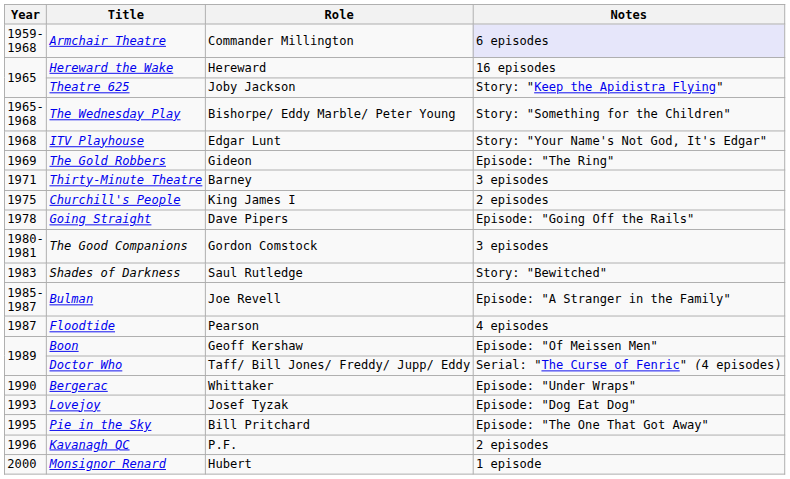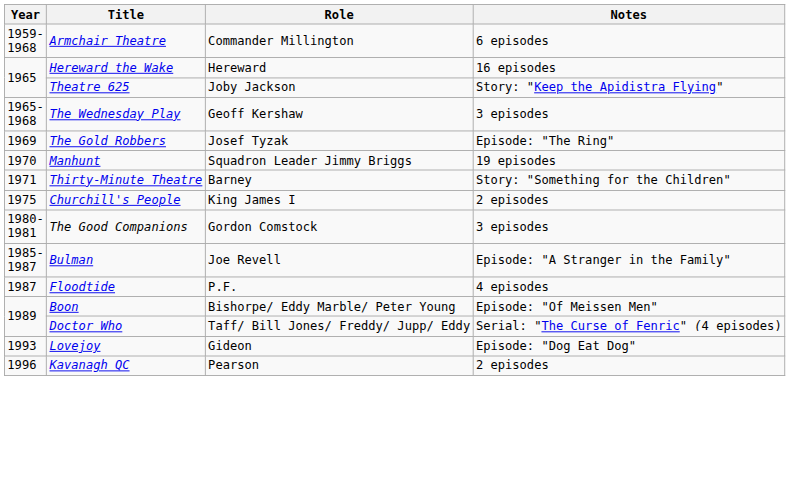 <table class="wikitable">
 <tr>
 <th>Year</th>
 <th>Title</th>
 <th>Role</th>
 <th>Notes</th>
 </tr>
 <tr>
 <td>1959-<br>1968</td>
 <td><em><a href='#'>Armchair Theatre</a></em></td>
 <td>Commander Millington</td>
-<td style="background: lavender;">6 episodes</td>
+<td>6 episodes</td>
 </tr>
 <tr>
 <td rowspan="2">1965</td>
 <td><em><a href='#'>Hereward the Wake</a></em></td>
 <td>Hereward</td>
 <td>16 episodes</td>
 </tr>
 <tr>
 <td><a href='#'><em>Theatre 625</em></a></td>
 <td>Joby Jackson</td>
 <td>Story: "<a href='#'>Keep the Apidistra Flying</a>"</td>
 </tr>
 <tr>
 <td>1965-<br>1968</td>
 <td><em><a href='#'>The Wednesday Play</a></em></td>
-<td>Bishorpe/ Eddy Marble/ Peter Young</td>
-<td>Story: "Something for the Children"</td>
-</tr>
-<tr>
-<td>1968</td>
-<td><em><a href='#'>ITV Playhouse</a></em></td>
-<td>Edgar Lunt</td>
-<td>Story: "Your Name's Not God, It's Edgar"</td>
+<td>Geoff Kershaw</td>
+<td>3 episodes</td>
 </tr>
 <tr>
 <td>1969</td>
 <td><em><a href='#'>The Gold Robbers</a></em></td>
-<td>Gideon</td>
+<td>Josef Tyzak</td>
 <td>Episode: "The Ring"</td>
+</tr>
+<tr>
+<td>1970</td>
+<td><em><a href='#'>Manhunt</a></em></td>
+<td>Squadron Leader Jimmy Briggs</td>
+<td>19 episodes</td>
 </tr>
 <tr>
 <td>1971</td>
 <td><a href='#'><em>Thirty-Minute Theatre</em></a></td>
 <td>Barney</td>
-<td>3 episodes</td>
+<td>Story: "Something for the Children"</td>
 </tr>
 <tr>
 <td>1975</td>
 <td><em><a href='#'>Churchill's People</a></em></td>
 <td>King James I</td>
 <td>2 episodes</td>
 </tr>
 <tr>
-<td>1978</td>
-<td><em><a href='#'>Going Straight</a></em></td>
-<td>Dave Pipers</td>
-<td>Episode: "Going Off the Rails"</td>
-</tr>
-<tr>
 <td>1980-<br>1981</td>
 <td><em>The Good Companions</em></td>
 <td>Gordon Comstock</td>
 <td>3 episodes</td>
-</tr>
-<tr>
-<td>1983</td>
-<td><em>Shades of Darkness</em></td>
-<td>Saul Rutledge</td>
-<td>Story: "Bewitched"</td>
 </tr>
 <tr>
 <td>1985-<br>1987</td>
 <td><em><a href='#'>Bulman</a></em></td>
 <td>Joe Revell</td>
 <td>Episode: "A Stranger in the Family"</td>
 </tr>
 <tr>
 <td>1987</td>
 <td><a href='#'><em>Floodtide</em></a></td>
-<td>Pearson</td>
+<td>P.F.</td>
 <td>4 episodes</td>
 </tr>
 <tr>
 <td rowspan="2">1989</td>
 <td><em><a href='#'>Boon</a></em></td>
-<td>Geoff Kershaw</td>
+<td>Bishorpe/ Eddy Marble/ Peter Young</td>
 <td>Episode: "Of Meissen Men"</td>
 </tr>
 <tr>
 <td><em><a href='#'>Doctor Who</a></em></td>
 <td>Taff/ Bill Jones/ Freddy/ Jupp/ Eddy</td>
 <td>Serial: "<a href='#'>The Curse of Fenric</a>" <em>(</em>4 episodes)</td>
 </tr>
 <tr>
-<td>1990</td>
-<td><em><a href='#'>Bergerac</a></em></td>
-<td>Whittaker</td>
-<td>Episode: "Under Wraps"</td>
-</tr>
-<tr>
 <td>1993</td>
 <td><em><a href='#'>Lovejoy</a></em></td>
-<td>Josef Tyzak</td>
+<td>Gideon</td>
 <td>Episode: "Dog Eat Dog"</td>
-</tr>
-<tr>
-<td>1995</td>
-<td><em><a href='#'>Pie in the Sky</a></em></td>
-<td>Bill Pritchard</td>
-<td>Episode: "The One That Got Away"</td>
 </tr>
 <tr>
 <td>1996</td>
 <td><em><a href='#'>Kavanagh QC</a></em></td>
-<td>P.F.</td>
+<td>Pearson</td>
 <td>2 episodes</td>
 </tr>
-<tr>
-<td>2000</td>
-<td><em><a href='#'>Monsignor Renard</a></em></td>
-<td>Hubert</td>
-<td>1 episode</td>
-</tr>
 </table>
